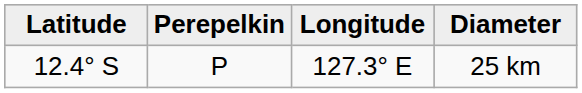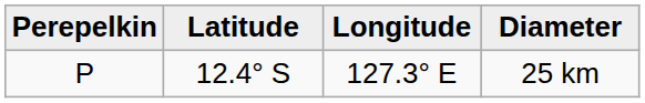 <table class="wikitable">
 <tr>
+<th width="25%" style="background:#eeeeee;">Perepelkin</th>
 <th width="25%" style="background:#eeeeee;">Latitude</th>
-<th width="25%" style="background:#eeeeee;">Perepelkin</th>
 <th width="25%" style="background:#eeeeee;">Longitude</th>
 <th width="25%" style="background:#eeeeee;">Diameter</th>
 </tr>
 <tr>
+<td align="center">P</td>
 <td align="center">12.4° S</td>
-<td align="center">P</td>
 <td align="center">127.3° E</td>
 <td align="center">25 km</td>
 </tr>
 </table>
